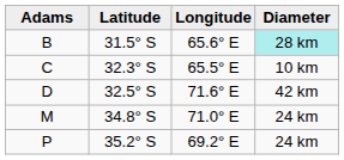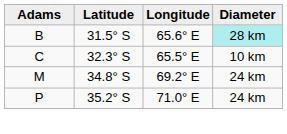 <table class="wikitable">
 <tr>
 <th width="25%" style="background:#eeeeee;">Adams</th>
 <th width="25%" style="background:#eeeeee;">Latitude</th>
 <th width="25%" style="background:#eeeeee;">Longitude</th>
 <th width="25%" style="background:#eeeeee;">Diameter</th>
 </tr>
 <tr>
 <td align="center">B</td>
 <td align="center">31.5° S</td>
 <td align="center">65.6° E</td>
 <td align="center" style="background: paleturquoise;">28 km</td>
 </tr>
 <tr>
 <td align="center">C</td>
 <td align="center">32.3° S</td>
 <td align="center">65.5° E</td>
 <td align="center">10 km</td>
 </tr>
 <tr>
-<td align="center">D</td>
-<td align="center">32.5° S</td>
-<td align="center">71.6° E</td>
-<td align="center">42 km</td>
-</tr>
-<tr>
 <td align="center">M</td>
 <td align="center">34.8° S</td>
-<td align="center">71.0° E</td>
+<td align="center">69.2° E</td>
 <td align="center">24 km</td>
 </tr>
 <tr>
 <td align="center">P</td>
 <td align="center">35.2° S</td>
-<td align="center">69.2° E</td>
+<td align="center">71.0° E</td>
 <td align="center">24 km</td>
 </tr>
 </table>
